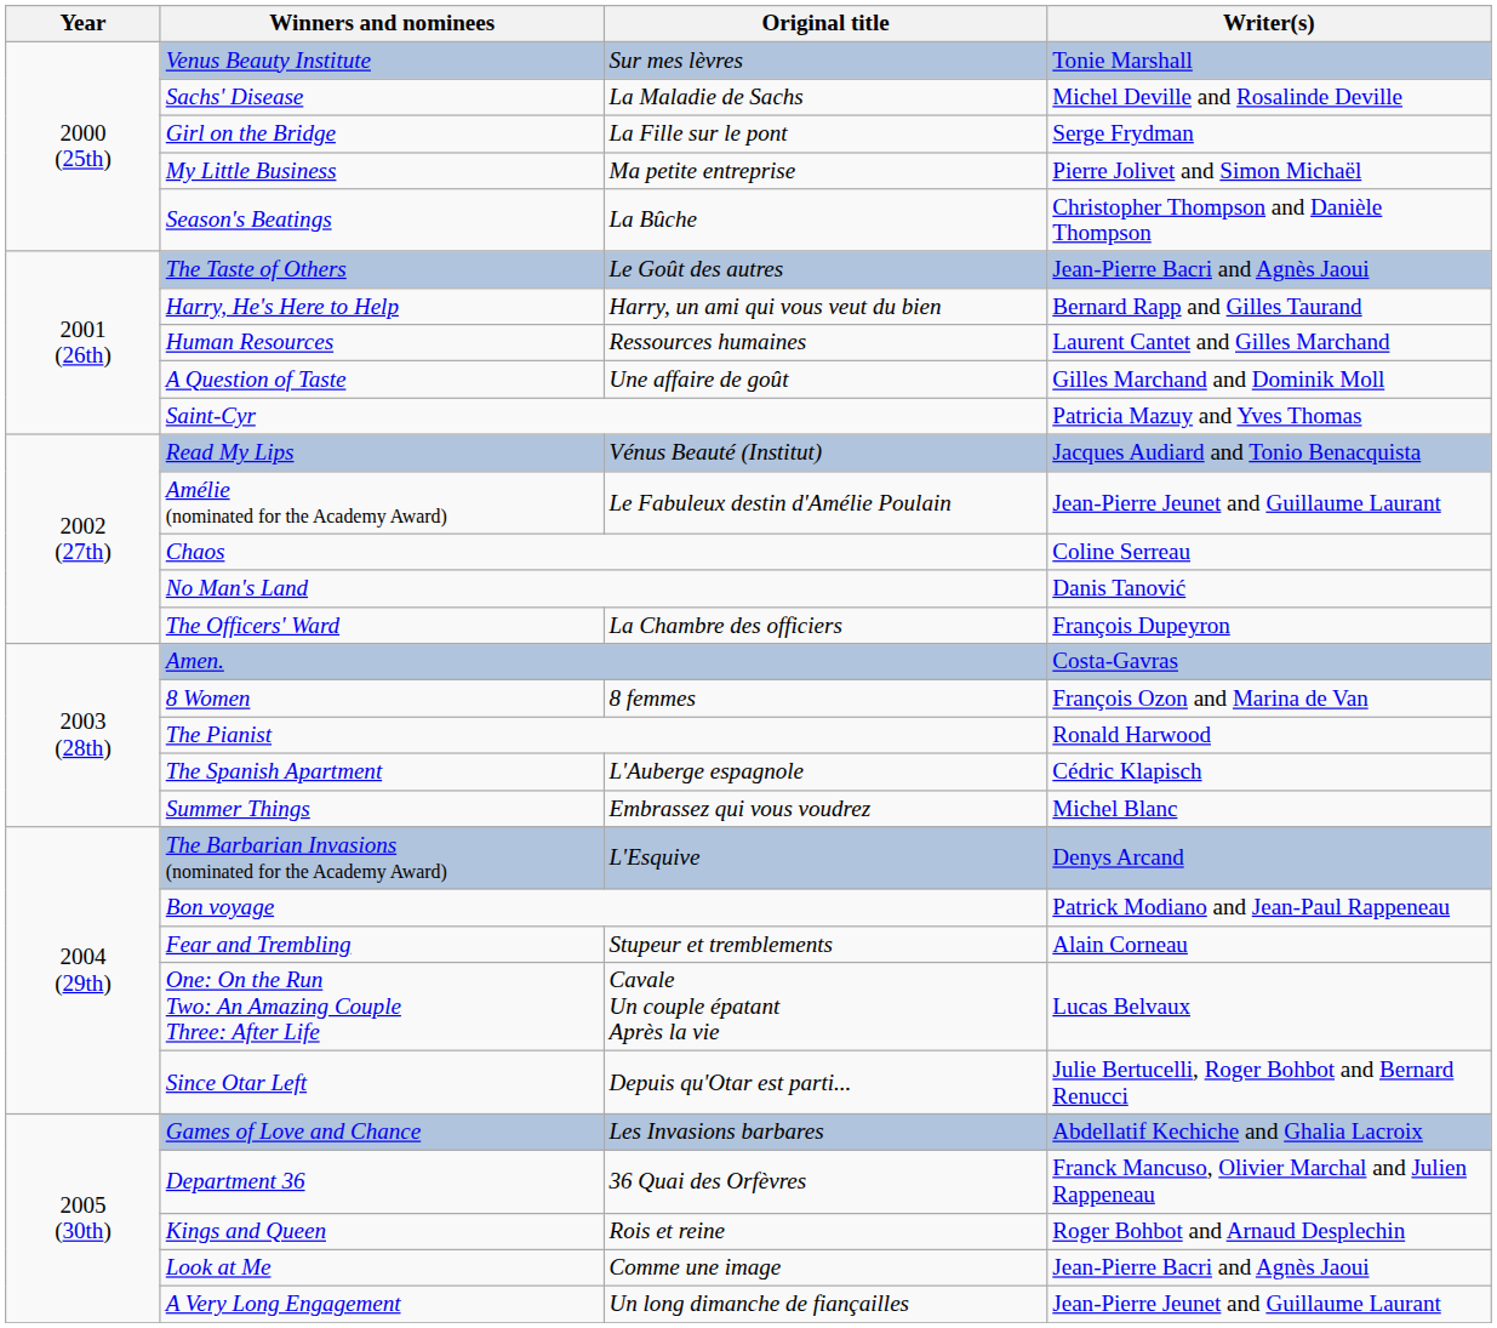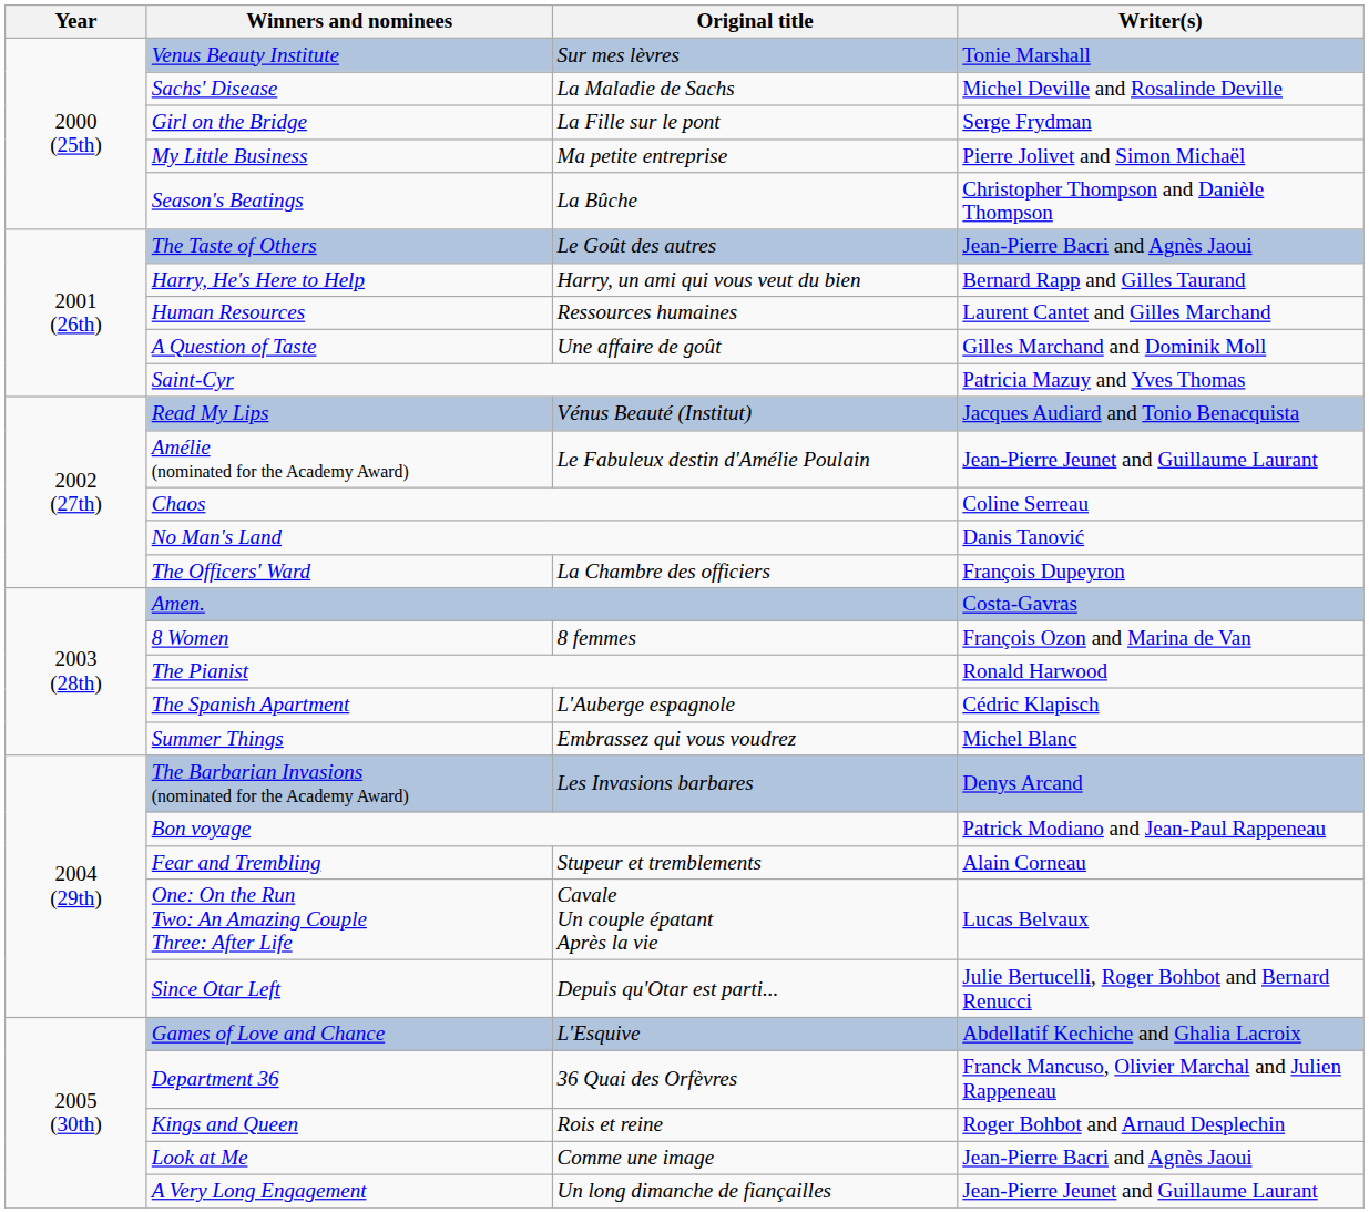 <table class="wikitable">
 <tr>
 <th width="100"><strong>Year</strong></th>
 <th width="300"><strong>Winners and nominees</strong></th>
 <th width="300"><strong>Original title</strong></th>
 <th width="300"><strong>Writer(s)</strong></th>
 </tr>
 <tr>
 <td rowspan="5" style="text-align:center;">2000<br>(<a href='#'>25th</a>)</td>
 <td style="background:#B0C4DE;"><em><a href='#'>Venus Beauty Institute</a></em></td>
 <td style="background:#B0C4DE;"><em>Sur mes lèvres</em></td>
 <td style="background:#B0C4DE;"><a href='#'>Tonie Marshall</a></td>
 </tr>
 <tr>
 <td><em><a href='#'>Sachs' Disease</a></em></td>
 <td><em>La Maladie de Sachs</em></td>
 <td><a href='#'>Michel Deville</a> and <a href='#'>Rosalinde Deville</a></td>
 </tr>
 <tr>
 <td><em><a href='#'>Girl on the Bridge</a></em></td>
 <td><em>La Fille sur le pont</em></td>
 <td><a href='#'>Serge Frydman</a></td>
 </tr>
 <tr>
 <td><em><a href='#'>My Little Business</a></em></td>
 <td><em>Ma petite entreprise</em></td>
 <td><a href='#'>Pierre Jolivet</a> and <a href='#'>Simon Michaël</a></td>
 </tr>
 <tr>
 <td><em><a href='#'>Season's Beatings</a></em></td>
 <td><em>La Bûche</em></td>
 <td><a href='#'>Christopher Thompson</a> and <a href='#'>Danièle Thompson</a></td>
 </tr>
 <tr>
 <td rowspan="5" style="text-align:center;">2001<br>(<a href='#'>26th</a>)</td>
 <td style="background:#B0C4DE;"><em><a href='#'>The Taste of Others</a></em></td>
 <td style="background:#B0C4DE;"><em>Le Goût des autres</em></td>
 <td style="background:#B0C4DE;"><a href='#'>Jean-Pierre Bacri</a> and <a href='#'>Agnès Jaoui</a></td>
 </tr>
 <tr>
 <td><em><a href='#'>Harry, He's Here to Help</a></em></td>
 <td><em>Harry, un ami qui vous veut du bien</em></td>
 <td><a href='#'>Bernard Rapp</a> and <a href='#'>Gilles Taurand</a></td>
 </tr>
 <tr>
 <td><em><a href='#'>Human Resources</a></em></td>
 <td><em>Ressources humaines</em></td>
 <td><a href='#'>Laurent Cantet</a> and <a href='#'>Gilles Marchand</a></td>
 </tr>
 <tr>
 <td><em><a href='#'>A Question of Taste</a></em></td>
 <td><em>Une affaire de goût</em></td>
 <td><a href='#'>Gilles Marchand</a> and <a href='#'>Dominik Moll</a></td>
 </tr>
 <tr>
 <td colspan="2"><em><a href='#'>Saint-Cyr</a></em></td>
 <td><a href='#'>Patricia Mazuy</a> and <a href='#'>Yves Thomas</a></td>
 </tr>
 <tr>
 <td rowspan="5" style="text-align:center;">2002<br>(<a href='#'>27th</a>)</td>
 <td style="background:#B0C4DE;"><em><a href='#'>Read My Lips</a></em></td>
 <td style="background:#B0C4DE;"><em>Vénus Beauté (Institut)</em></td>
 <td style="background:#B0C4DE;"><a href='#'>Jacques Audiard</a> and <a href='#'>Tonio Benacquista</a></td>
 </tr>
 <tr>
 <td><em><a href='#'>Amélie</a></em><br><small>(nominated for the Academy Award)</small></td>
 <td><em>Le Fabuleux destin d'Amélie Poulain</em></td>
 <td><a href='#'>Jean-Pierre Jeunet</a> and <a href='#'>Guillaume Laurant</a></td>
 </tr>
 <tr>
 <td colspan="2"><em><a href='#'>Chaos</a></em></td>
 <td><a href='#'>Coline Serreau</a></td>
 </tr>
 <tr>
 <td colspan="2"><em><a href='#'>No Man's Land</a></em></td>
 <td><a href='#'>Danis Tanović</a></td>
 </tr>
 <tr>
 <td><em><a href='#'>The Officers' Ward</a></em></td>
 <td><em>La Chambre des officiers</em></td>
 <td><a href='#'>François Dupeyron</a></td>
 </tr>
 <tr>
 <td rowspan="5" style="text-align:center;">2003<br>(<a href='#'>28th</a>)</td>
 <td colspan="2" style="background:#B0C4DE;"><em><a href='#'>Amen.</a></em></td>
 <td style="background:#B0C4DE;"><a href='#'>Costa-Gavras</a></td>
 </tr>
 <tr>
 <td><em><a href='#'>8 Women</a></em></td>
 <td><em>8 femmes</em></td>
 <td><a href='#'>François Ozon</a> and <a href='#'>Marina de Van</a></td>
 </tr>
 <tr>
 <td colspan="2"><em><a href='#'>The Pianist</a></em></td>
 <td><a href='#'>Ronald Harwood</a></td>
 </tr>
 <tr>
 <td><em><a href='#'>The Spanish Apartment</a></em></td>
 <td><em>L'Auberge espagnole</em></td>
 <td><a href='#'>Cédric Klapisch</a></td>
 </tr>
 <tr>
 <td><em><a href='#'>Summer Things</a></em></td>
 <td><em>Embrassez qui vous voudrez</em></td>
 <td><a href='#'>Michel Blanc</a></td>
 </tr>
 <tr>
 <td rowspan="5" style="text-align:center;">2004<br>(<a href='#'>29th</a>)</td>
 <td style="background:#B0C4DE;"><em><a href='#'>The Barbarian Invasions</a></em><br><small>(nominated for the Academy Award)</small></td>
-<td style="background:#B0C4DE;"><em>L'Esquive</em></td>
+<td style="background:#B0C4DE;"><em>Les Invasions barbares</em></td>
 <td style="background:#B0C4DE;"><a href='#'>Denys Arcand</a></td>
 </tr>
 <tr>
 <td colspan="2"><em><a href='#'>Bon voyage</a></em></td>
 <td><a href='#'>Patrick Modiano</a> and <a href='#'>Jean-Paul Rappeneau</a></td>
 </tr>
 <tr>
 <td><em><a href='#'>Fear and Trembling</a></em></td>
 <td><em>Stupeur et tremblements</em></td>
 <td><a href='#'>Alain Corneau</a></td>
 </tr>
 <tr>
 <td><em><a href='#'>One: On the Run</a></em><br><em><a href='#'>Two: An Amazing Couple</a></em><br><em><a href='#'>Three: After Life</a></em></td>
 <td><em>Cavale</em><br><em>Un couple épatant</em><br><em>Après la vie</em></td>
 <td><a href='#'>Lucas Belvaux</a></td>
 </tr>
 <tr>
 <td><em><a href='#'>Since Otar Left</a></em></td>
 <td><em>Depuis qu'Otar est parti...</em></td>
 <td><a href='#'>Julie Bertucelli</a>, <a href='#'>Roger Bohbot</a> and <a href='#'>Bernard Renucci</a></td>
 </tr>
 <tr>
 <td rowspan="5" style="text-align:center;">2005<br>(<a href='#'>30th</a>)</td>
 <td style="background:#B0C4DE;"><em><a href='#'>Games of Love and Chance</a></em></td>
-<td style="background:#B0C4DE;"><em>Les Invasions barbares</em></td>
+<td style="background:#B0C4DE;"><em>L'Esquive</em></td>
 <td style="background:#B0C4DE;"><a href='#'>Abdellatif Kechiche</a> and <a href='#'>Ghalia Lacroix</a></td>
 </tr>
 <tr>
 <td><em><a href='#'>Department 36</a></em></td>
 <td><em>36 Quai des Orfèvres</em></td>
 <td><a href='#'>Franck Mancuso</a>, <a href='#'>Olivier Marchal</a> and <a href='#'>Julien Rappeneau</a></td>
 </tr>
 <tr>
 <td><em><a href='#'>Kings and Queen</a></em></td>
 <td><em>Rois et reine</em></td>
 <td><a href='#'>Roger Bohbot</a> and <a href='#'>Arnaud Desplechin</a></td>
 </tr>
 <tr>
 <td><em><a href='#'>Look at Me</a></em></td>
 <td><em>Comme une image</em></td>
 <td><a href='#'>Jean-Pierre Bacri</a> and <a href='#'>Agnès Jaoui</a></td>
 </tr>
 <tr>
 <td><em><a href='#'>A Very Long Engagement</a></em></td>
 <td><em>Un long dimanche de fiançailles</em></td>
 <td><a href='#'>Jean-Pierre Jeunet</a> and <a href='#'>Guillaume Laurant</a></td>
 </tr>
 <tr>
 </tr>
 </table>
